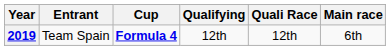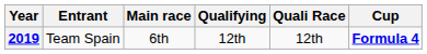 <table class="wikitable" style="text-align:center; font-size:90%">
 <tr>
 <th>Year</th>
 <th>Entrant</th>
-<th>Cup</th>
+<th>Main race</th>
 <th>Qualifying</th>
 <th>Quali Race</th>
-<th>Main race</th>
+<th>Cup</th>
 </tr>
 <tr>
 <th><a href='#'>2019</a></th>
 <td> Team Spain</td>
-<td><a href='#'><strong><span>Formula 4</span></strong></a></td>
+<td>6th</td>
 <td>12th</td>
 <td>12th</td>
-<td>6th</td>
+<td><a href='#'><strong><span>Formula 4</span></strong></a></td>
 </tr>
 </table>
